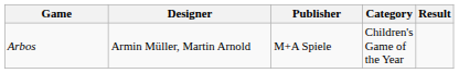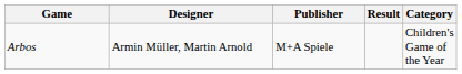 <table class="wikitable">
 <tr>
 <th style="width:140px;">Game</th>
 <th style="width:225px;">Designer</th>
 <th style="width:120px;">Publisher</th>
+<th>Result</th>
 <th>Category</th>
-<th>Result</th>
 </tr>
 <tr>
 <td><em>Arbos</em></td>
 <td>Armin Müller, Martin Arnold</td>
 <td>M+A Spiele</td>
+<td></td>
 <td>Children's Game of the Year</td>
-<td></td>
 </tr>
 </table>
